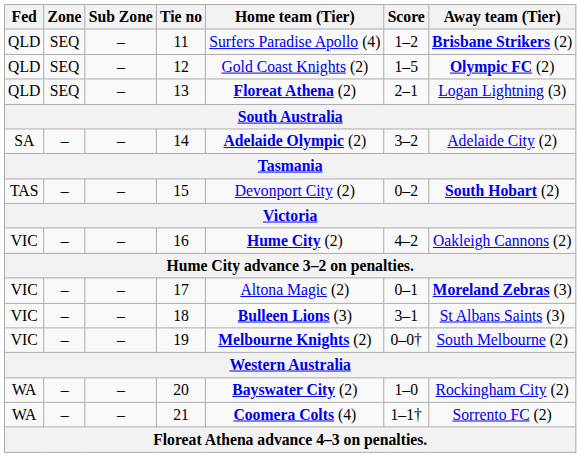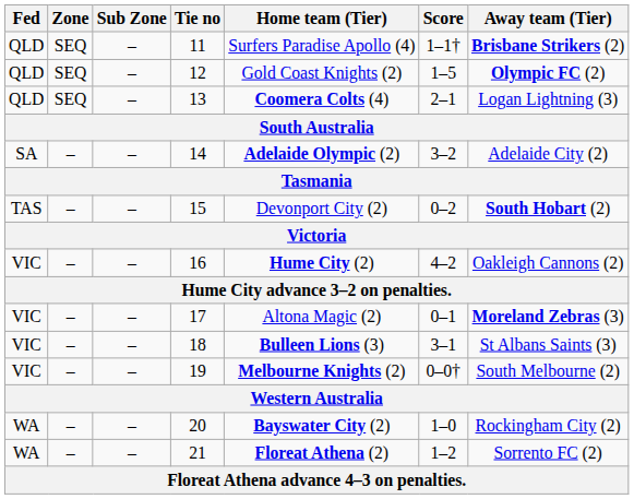 <table class="wikitable" style="text-align:center">
 <tr>
 <th>Fed</th>
 <th>Zone</th>
 <th>Sub Zone</th>
 <th>Tie no</th>
 <th>Home team (Tier)</th>
 <th>Score</th>
 <th>Away team (Tier)</th>
 </tr>
 <tr>
 <td>QLD</td>
 <td>SEQ</td>
 <td>–</td>
 <td>11</td>
 <td><a href='#'>Surfers Paradise Apollo</a> (4)</td>
-<td>1–2</td>
+<td>1–1†</td>
 <td><strong><a href='#'>Brisbane Strikers</a></strong> (2)</td>
 </tr>
 <tr>
 <td>QLD</td>
 <td>SEQ</td>
 <td>–</td>
 <td>12</td>
 <td><a href='#'>Gold Coast Knights</a> (2)</td>
 <td>1–5</td>
 <td><strong><a href='#'>Olympic FC</a></strong> (2)</td>
 </tr>
 <tr>
 <td>QLD</td>
 <td>SEQ</td>
 <td>–</td>
 <td>13</td>
-<td><strong><a href='#'>Floreat Athena</a></strong> (2)</td>
+<td><strong><a href='#'>Coomera Colts</a></strong> (4)</td>
 <td>2–1</td>
 <td><a href='#'>Logan Lightning</a> (3)</td>
 </tr>
 <tr>
 <th colspan=7><a href='#'>South Australia</a></th>
 </tr>
 <tr>
 <td>SA</td>
 <td>–</td>
 <td>–</td>
 <td>14</td>
 <td><strong><a href='#'>Adelaide Olympic</a></strong> (2)</td>
 <td>3–2</td>
 <td><a href='#'>Adelaide City</a> (2)</td>
 </tr>
 <tr>
 <th colspan=7><a href='#'>Tasmania</a></th>
 </tr>
 <tr>
 <td>TAS</td>
 <td>–</td>
 <td>–</td>
 <td>15</td>
 <td><a href='#'>Devonport City</a> (2)</td>
 <td>0–2</td>
 <td><strong><a href='#'>South Hobart</a></strong> (2)</td>
 </tr>
 <tr>
 <th colspan=7><a href='#'>Victoria</a></th>
 </tr>
 <tr>
 <td>VIC</td>
 <td>–</td>
 <td>–</td>
 <td>16</td>
 <td><strong><a href='#'>Hume City</a></strong> (2)</td>
 <td>4–2</td>
 <td><a href='#'>Oakleigh Cannons</a> (2)</td>
 </tr>
 <tr>
 <th colspan=7>Hume City advance 3–2 on penalties.</th>
 </tr>
 <tr>
 <td>VIC</td>
 <td>–</td>
 <td>–</td>
 <td>17</td>
 <td><a href='#'>Altona Magic</a> (2)</td>
 <td>0–1</td>
 <td><strong><a href='#'>Moreland Zebras</a></strong> (3)</td>
 </tr>
 <tr>
 <td>VIC</td>
 <td>–</td>
 <td>–</td>
 <td>18</td>
 <td><strong><a href='#'>Bulleen Lions</a></strong> (3)</td>
 <td>3–1</td>
 <td><a href='#'>St Albans Saints</a> (3)</td>
 </tr>
 <tr>
 <td>VIC</td>
 <td>–</td>
 <td>–</td>
 <td>19</td>
 <td><strong><a href='#'>Melbourne Knights</a></strong> (2)</td>
 <td>0–0†</td>
 <td><a href='#'>South Melbourne</a> (2)</td>
 </tr>
 <tr>
 <th colspan=7><a href='#'>Western Australia</a></th>
 </tr>
 <tr>
 <td>WA</td>
 <td>–</td>
 <td>–</td>
 <td>20</td>
 <td><strong><a href='#'>Bayswater City</a></strong> (2)</td>
 <td>1–0</td>
 <td><a href='#'>Rockingham City</a> (2)</td>
 </tr>
 <tr>
 <td>WA</td>
 <td>–</td>
 <td>–</td>
 <td>21</td>
-<td><strong><a href='#'>Coomera Colts</a></strong> (4)</td>
-<td>1–1†</td>
+<td><strong><a href='#'>Floreat Athena</a></strong> (2)</td>
+<td>1–2</td>
 <td><a href='#'>Sorrento FC</a> (2)</td>
 </tr>
 <tr>
 <th colspan=7>Floreat Athena advance 4–3 on penalties.</th>
 </tr>
 </table>
